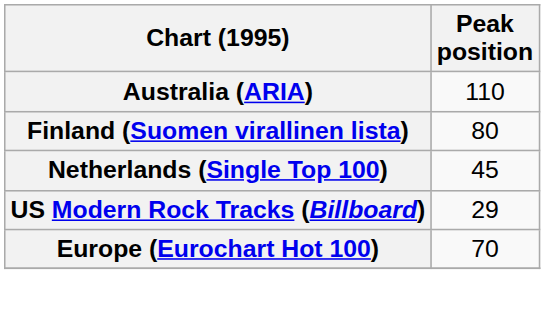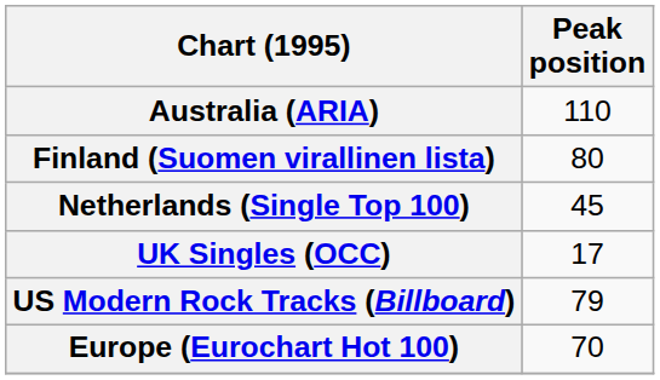 <table class="wikitable sortable plainrowheaders">
 <tr>
 <th>Chart (1995)</th>
 <th>Peak<br>position</th>
 </tr>
 <tr>
 <th scope="row">Australia (<a href='#'>ARIA</a>)</th>
 <td align="center">110</td>
 </tr>
 <tr>
 <th scope="row">Finland (<a href='#'>Suomen virallinen lista</a>)</th>
 <td align="center">80</td>
 </tr>
 <tr>
 <th scope="row">Netherlands (<a href='#'>Single Top 100</a>)</th>
 <td align="center">45</td>
 </tr>
 <tr>
+<th scope="row"><a href='#'>UK Singles</a> (<a href='#'>OCC</a>)</th>
+<td align="center">17</td>
+</tr>
+<tr>
 <th scope="row">US <a href='#'>Modern Rock Tracks</a> (<em><a href='#'>Billboard</a></em>)</th>
-<td align="center">29</td>
+<td align="center">79</td>
 </tr>
 <tr>
 <th scope="row">Europe (<a href='#'>Eurochart Hot 100</a>)</th>
 <td style="text-align:center;">70</td>
 </tr>
 <tr>
 </tr>
 </table>
